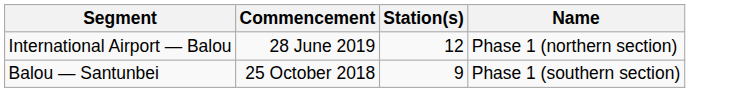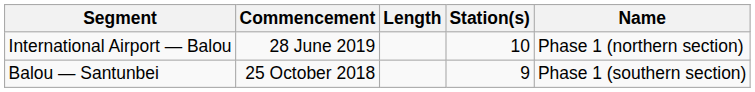 <table class="wikitable" style="border-collapse: collapse; text-align: right;">
 <tr>
 <th>Segment</th>
 <th>Commencement</th>
+<th>Length</th>
 <th>Station(s)</th>
 <th>Name</th>
 </tr>
 <tr>
 <td style="text-align: left;">International Airport — Balou</td>
 <td>28 June 2019</td>
-<td>12</td>
+<td></td>
+<td>10</td>
 <td style="text-align: left;">Phase 1 (northern section)</td>
 </tr>
 <tr>
 <td style="text-align: left;">Balou — Santunbei</td>
 <td>25 October 2018</td>
+<td></td>
 <td>9</td>
 <td style="text-align: left;">Phase 1 (southern section)</td>
 </tr>
 </table>
